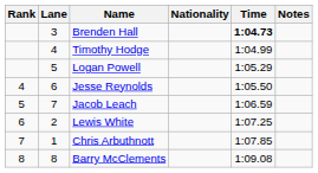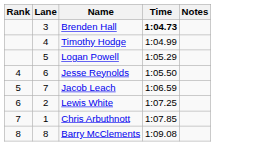 <table class="wikitable sortable" style="text-align:center">
 <tr>
 <th>Rank</th>
 <th>Lane</th>
 <th>Name</th>
-<th>Nationality</th>
 <th>Time</th>
 <th>Notes</th>
 </tr>
 <tr>
 <td></td>
 <td>3</td>
 <td align=left><a href='#'>Brenden Hall</a></td>
-<td align=left></td>
 <td><strong>1:04.73</strong></td>
 <td></td>
 </tr>
 <tr>
 <td></td>
 <td>4</td>
 <td align=left><a href='#'>Timothy Hodge</a></td>
-<td align=left></td>
 <td>1:04.99</td>
 <td></td>
 </tr>
 <tr>
 <td></td>
 <td>5</td>
 <td align=left><a href='#'>Logan Powell</a></td>
-<td align=left></td>
 <td>1:05.29</td>
 <td></td>
 </tr>
 <tr>
 <td>4</td>
 <td>6</td>
 <td align=left><a href='#'>Jesse Reynolds</a></td>
-<td align=left></td>
 <td>1:05.50</td>
 <td></td>
 </tr>
 <tr>
 <td>5</td>
 <td>7</td>
 <td align=left><a href='#'>Jacob Leach</a></td>
-<td align=left></td>
 <td>1:06.59</td>
 <td></td>
 </tr>
 <tr>
 <td>6</td>
 <td>2</td>
 <td align=left><a href='#'>Lewis White</a></td>
-<td align=left></td>
 <td>1:07.25</td>
 <td></td>
 </tr>
 <tr>
 <td>7</td>
 <td>1</td>
 <td align=left><a href='#'>Chris Arbuthnott</a></td>
-<td align=left></td>
 <td>1:07.85</td>
 <td></td>
 </tr>
 <tr>
 <td>8</td>
 <td>8</td>
 <td align=left><a href='#'>Barry McClements</a></td>
-<td align=left></td>
 <td>1:09.08</td>
 <td></td>
 </tr>
 </table>
